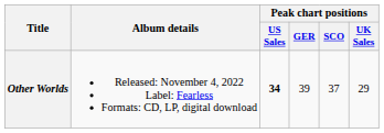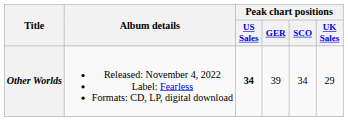 <table class="wikitable plainrowheaders" style="text-align:center">
 <tr>
 <th rowspan="2">Title</th>
 <th rowspan="2">Album details</th>
 <th colspan="4">Peak chart positions</th>
 </tr>
 <tr>
 <th scope="col" style="width:2.5em;font-size:90%;"><a href='#'>US Sales</a><br></th>
 <th scope="col" style="width:2.5em;font-size:90%;"><a href='#'>GER</a><br></th>
 <th scope="col" style="width:2.5em;font-size:90%;"><a href='#'>SCO</a><br></th>
 <th scope="col" style="width:2.5em;font-size:90%;"><a href='#'>UK Sales</a><br></th>
 </tr>
 <tr>
 <th scope="row"><em>Other Worlds</em></th>
 <td><br><ul><li>Released: November 4, 2022</li><li>Label: <a href='#'>Fearless</a></li><li>Formats: CD, LP, digital download</li></ul></td>
 <td><strong>34</strong></td>
 <td>39</td>
-<td>37</td>
+<td>34</td>
 <td>29</td>
 </tr>
 </table>
